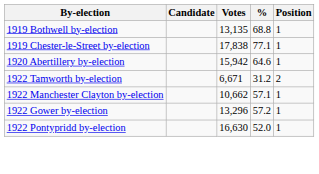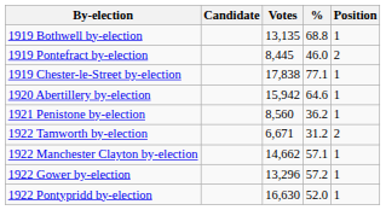 <table class="wikitable sortable">
 <tr>
 <th>By-election</th>
 <th>Candidate</th>
 <th>Votes</th>
 <th>%</th>
 <th>Position</th>
 </tr>
 <tr>
 <td><a href='#'>1919 Bothwell by-election</a></td>
 <td></td>
 <td>13,135</td>
 <td>68.8</td>
 <td>1</td>
 </tr>
 <tr>
+<td><a href='#'>1919 Pontefract by-election</a></td>
+<td></td>
+<td>8,445</td>
+<td>46.0</td>
+<td>2</td>
+</tr>
+<tr>
 <td><a href='#'>1919 Chester-le-Street by-election</a></td>
 <td></td>
 <td>17,838</td>
 <td>77.1</td>
 <td>1</td>
 </tr>
 <tr>
 <td><a href='#'>1920 Abertillery by-election</a></td>
 <td></td>
 <td>15,942</td>
 <td>64.6</td>
 <td>1</td>
 </tr>
 <tr>
+<td><a href='#'>1921 Penistone by-election</a></td>
+<td></td>
+<td>8,560</td>
+<td>36.2</td>
+<td>1</td>
+</tr>
+<tr>
 <td><a href='#'>1922 Tamworth by-election</a></td>
 <td></td>
 <td>6,671</td>
 <td>31.2</td>
 <td>2</td>
 </tr>
 <tr>
 <td><a href='#'>1922 Manchester Clayton by-election</a></td>
 <td></td>
-<td>10,662</td>
+<td>14,662</td>
 <td>57.1</td>
 <td>1</td>
 </tr>
 <tr>
 <td><a href='#'>1922 Gower by-election</a></td>
 <td></td>
 <td>13,296</td>
 <td>57.2</td>
 <td>1</td>
 </tr>
 <tr>
 <td><a href='#'>1922 Pontypridd by-election</a></td>
 <td></td>
 <td>16,630</td>
 <td>52.0</td>
 <td>1</td>
 </tr>
 </table>
